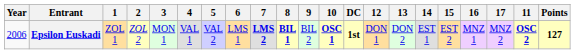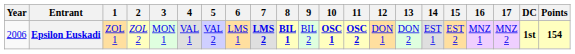 <table class="wikitable" style="text-align:center; font-size:85%">
 <tr>
 <th>Year</th>
 <th>Entrant</th>
 <th>1</th>
 <th>2</th>
 <th>3</th>
 <th>4</th>
 <th>5</th>
 <th>6</th>
 <th>7</th>
 <th>8</th>
 <th>9</th>
 <th>10</th>
-<th>DC</th>
+<th>11</th>
 <th>12</th>
 <th>13</th>
 <th>14</th>
 <th>15</th>
 <th>16</th>
 <th>17</th>
-<th>11</th>
+<th>DC</th>
 <th>Points</th>
 </tr>
 <tr>
 <td><a href='#'>2006</a></td>
 <th nowrap><a href='#'>Epsilon Euskadi</a></th>
 <td style="background:#FFDF9F;"><a href='#'>ZOL<br>1</a><br></td>
 <td style="background:#FFFFBF;"><em><a href='#'>ZOL<br>2</a></em><br></td>
 <td style="background:#DFFFDF;"><a href='#'>MON<br>1</a><br></td>
 <td style="background:#DFDFDF;"><a href='#'>VAL<br>1</a><br></td>
 <td style="background:#CFCFFF;"><a href='#'>VAL<br>2</a><br></td>
 <td style="background:#FFDF9F;"><a href='#'>LMS<br>1</a><br></td>
 <td style="background:#DFDFDF;"><strong><a href='#'>LMS<br>2</a></strong><br></td>
 <td style="background:#FFFFBF;"><strong><a href='#'>BIL<br>1</a></strong><br></td>
 <td style="background:#DFFFDF;"><a href='#'>BIL<br>2</a><br></td>
 <td style="background:#FFFFBF;"><strong><a href='#'>OSC<br>1</a><br></strong></td>
-<th style="background:#FFFFBF;">1st</th>
+<td style="background:#FFFFBF;"><strong><a href='#'>OSC<br>2</a></strong><br></td>
 <td style="background:#FFDF9F;"><a href='#'>DON<br>1</a><br></td>
 <td style="background:#DFFFDF;"><a href='#'>DON<br>2</a><br></td>
 <td style="background:#DFDFDF;"><a href='#'>EST<br>1</a><br></td>
 <td style="background:#FFDF9F;"><a href='#'>EST<br>2</a><br></td>
 <td style="background:#EFCFFF;"><a href='#'>MNZ<br>1</a><br></td>
 <td style="background:#EFCFFF;"><a href='#'>MNZ<br>2</a><br></td>
-<td style="background:#FFFFBF;"><strong><a href='#'>OSC<br>2</a></strong><br></td>
-<th style="background:#FFFFBF;">127</th>
+<th style="background:#FFFFBF;">1st</th>
+<th style="background:#FFFFBF;">154</th>
 </tr>
 </table>
